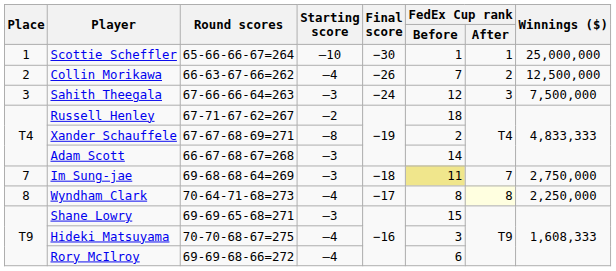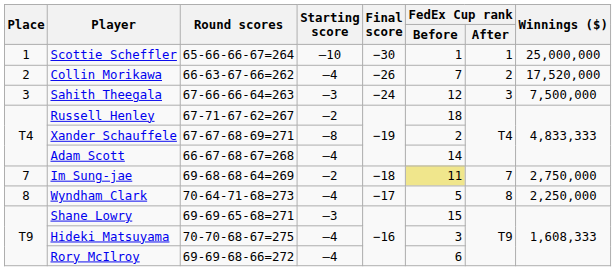 <table class=wikitable>
 <tr>
 <th rowspan=2>Place</th>
 <th rowspan=2>Player</th>
 <th rowspan=2>Round scores</th>
 <th rowspan=2>Starting<br>score</th>
 <th rowspan=2>Final<br>score</th>
 <th colspan=2>FedEx Cup rank</th>
 <th rowspan=2>Winnings ($)</th>
 </tr>
 <tr>
 <th>Before</th>
 <th>After</th>
 </tr>
 <tr>
 <td align=center>1</td>
 <td> <a href='#'>Scottie Scheffler</a></td>
 <td align=center>65-66-66-67=264</td>
 <td align=center>–10</td>
 <td align=center>−30</td>
 <td align=right>1</td>
 <td align=right>1</td>
 <td align=center>25,000,000</td>
 </tr>
 <tr>
 <td align=center>2</td>
 <td> <a href='#'>Collin Morikawa</a></td>
 <td align=center>66-63-67-66=262</td>
 <td align=center>–4</td>
 <td align=center>−26</td>
 <td align=right>7</td>
 <td align=right>2</td>
-<td align=center>12,500,000</td>
+<td align=center>17,520,000</td>
 </tr>
 <tr>
 <td align=center>3</td>
 <td> <a href='#'>Sahith Theegala</a></td>
 <td align=center>67-66-66-64=263</td>
 <td align=center>–3</td>
 <td align=center>−24</td>
 <td align=right>12</td>
 <td align=right>3</td>
 <td align=center>7,500,000</td>
 </tr>
 <tr>
 <td rowspan=3 align=center>T4</td>
 <td> <a href='#'>Russell Henley</a></td>
 <td align=center>67-71-67-62=267</td>
 <td align=center>–2</td>
 <td rowspan=3 align=center>−19</td>
 <td align=right>18</td>
 <td rowspan=3 align=right>T4</td>
 <td rowspan=3 align=center>4,833,333</td>
 </tr>
 <tr>
 <td> <a href='#'>Xander Schauffele</a></td>
 <td align=center>67-67-68-69=271</td>
 <td align=center>–8</td>
 <td align=right>2</td>
 </tr>
 <tr>
 <td> <a href='#'>Adam Scott</a></td>
 <td>66-67-68-67=268</td>
-<td align=center>–3</td>
+<td align=center>–4</td>
 <td align=right>14</td>
 </tr>
 <tr>
 <td align=center>7</td>
 <td> <a href='#'>Im Sung-jae</a></td>
 <td align=center>69-68-68-64=269</td>
-<td align=center>–3</td>
+<td align=center>–2</td>
 <td align=center>−18</td>
 <td align=right style="background: khaki;">11</td>
 <td align=right>7</td>
 <td align=center>2,750,000</td>
 </tr>
 <tr>
 <td align=center>8</td>
 <td> <a href='#'>Wyndham Clark</a></td>
 <td>70-64-71-68=273</td>
 <td align=center>–4</td>
 <td align=center>−17</td>
+<td align=right>5</td>
 <td align=right>8</td>
-<td align=right style="background: lightyellow;">8</td>
 <td align=center>2,250,000</td>
 </tr>
 <tr>
 <td rowspan=3 align=center>T9</td>
 <td> <a href='#'>Shane Lowry</a></td>
 <td align=center>69-69-65-68=271</td>
 <td align=center>–3</td>
 <td rowspan=3 align=center>−16</td>
 <td align=right>15</td>
 <td rowspan=3 align=right>T9</td>
 <td rowspan=3 align=center>1,608,333</td>
 </tr>
 <tr>
 <td> <a href='#'>Hideki Matsuyama</a></td>
 <td>70-70-68-67=275</td>
 <td align=center>–4</td>
 <td align=right>3</td>
 </tr>
 <tr>
 <td> <a href='#'>Rory McIlroy</a></td>
 <td>69-69-68-66=272</td>
 <td align=center>–4</td>
 <td align=right>6</td>
 </tr>
 </table>
